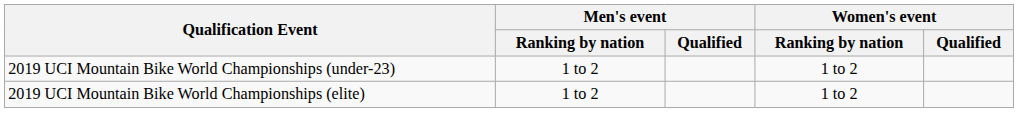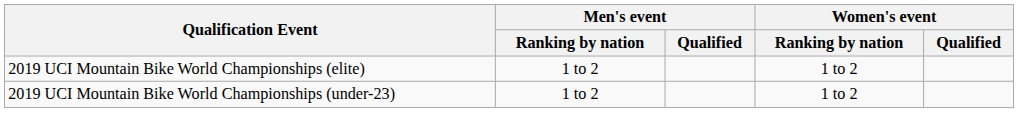 <table class="wikitable"  style="width:1000px; text-align:center;">
 <tr>
 <th rowspan=2>Qualification Event</th>
 <th colspan=2>Men's event</th>
 <th colspan=2>Women's event</th>
 </tr>
 <tr>
 <th>Ranking by nation</th>
 <th>Qualified</th>
 <th>Ranking by nation</th>
 <th>Qualified</th>
 </tr>
 <tr>
+<td align=left>2019 UCI Mountain Bike World Championships (elite)</td>
+<td>1 to 2</td>
+<td align="left"> <br> </td>
+<td>1 to 2</td>
+<td align="left"> <br> </td>
+</tr>
+<tr>
 <td align=left>2019 UCI Mountain Bike World Championships (under-23)</td>
 <td>1 to 2</td>
 <td align="left"> <br> </td>
 <td>1 to 2</td>
 <td align="left"> <br> </td>
 </tr>
-<tr>
-<td align=left>2019 UCI Mountain Bike World Championships (elite)</td>
-<td>1 to 2</td>
-<td align="left"> <br> </td>
-<td>1 to 2</td>
-<td align="left"> <br> </td>
-</tr>
 </table>
